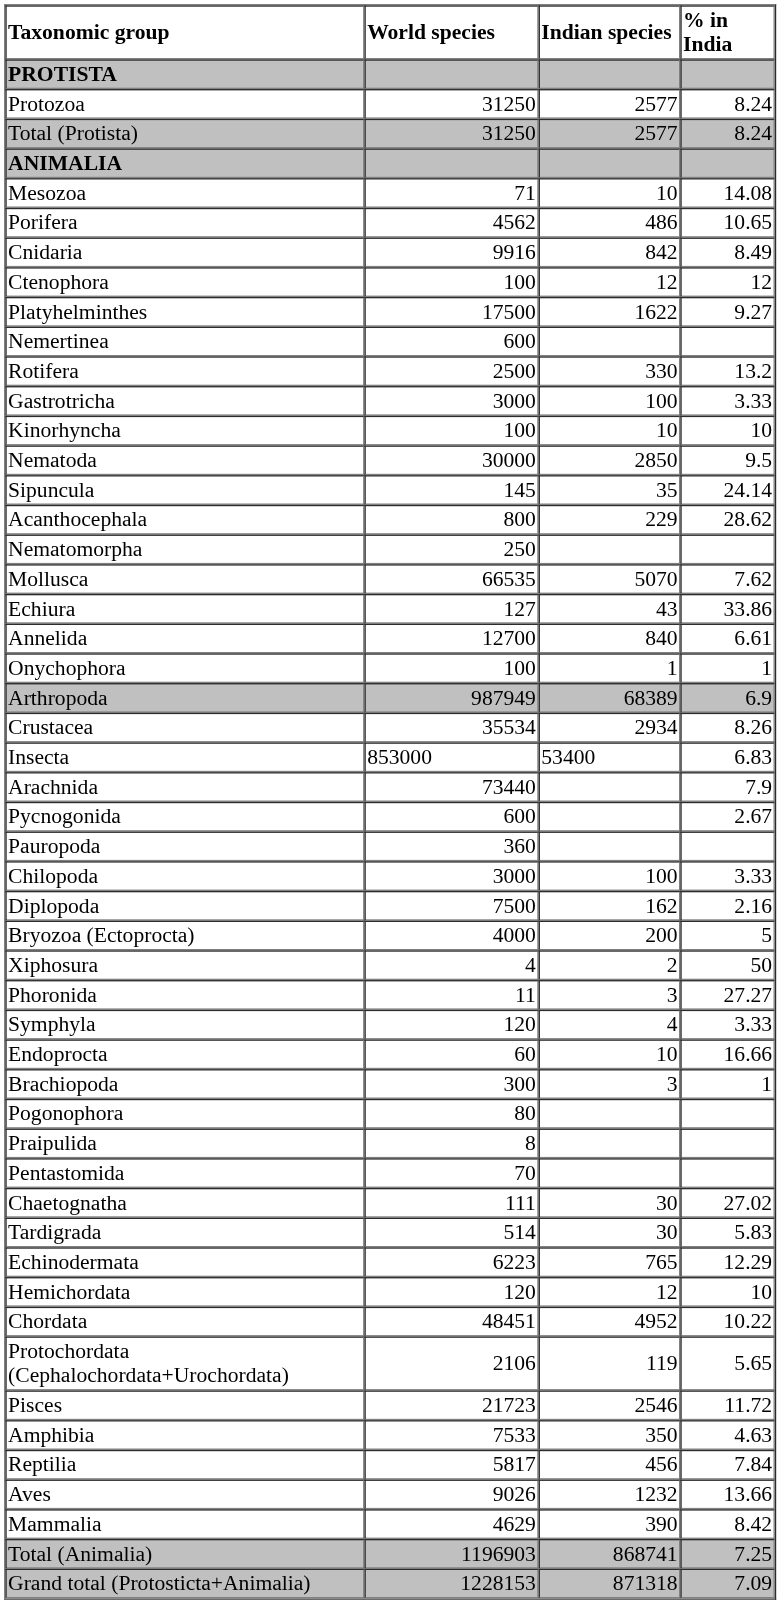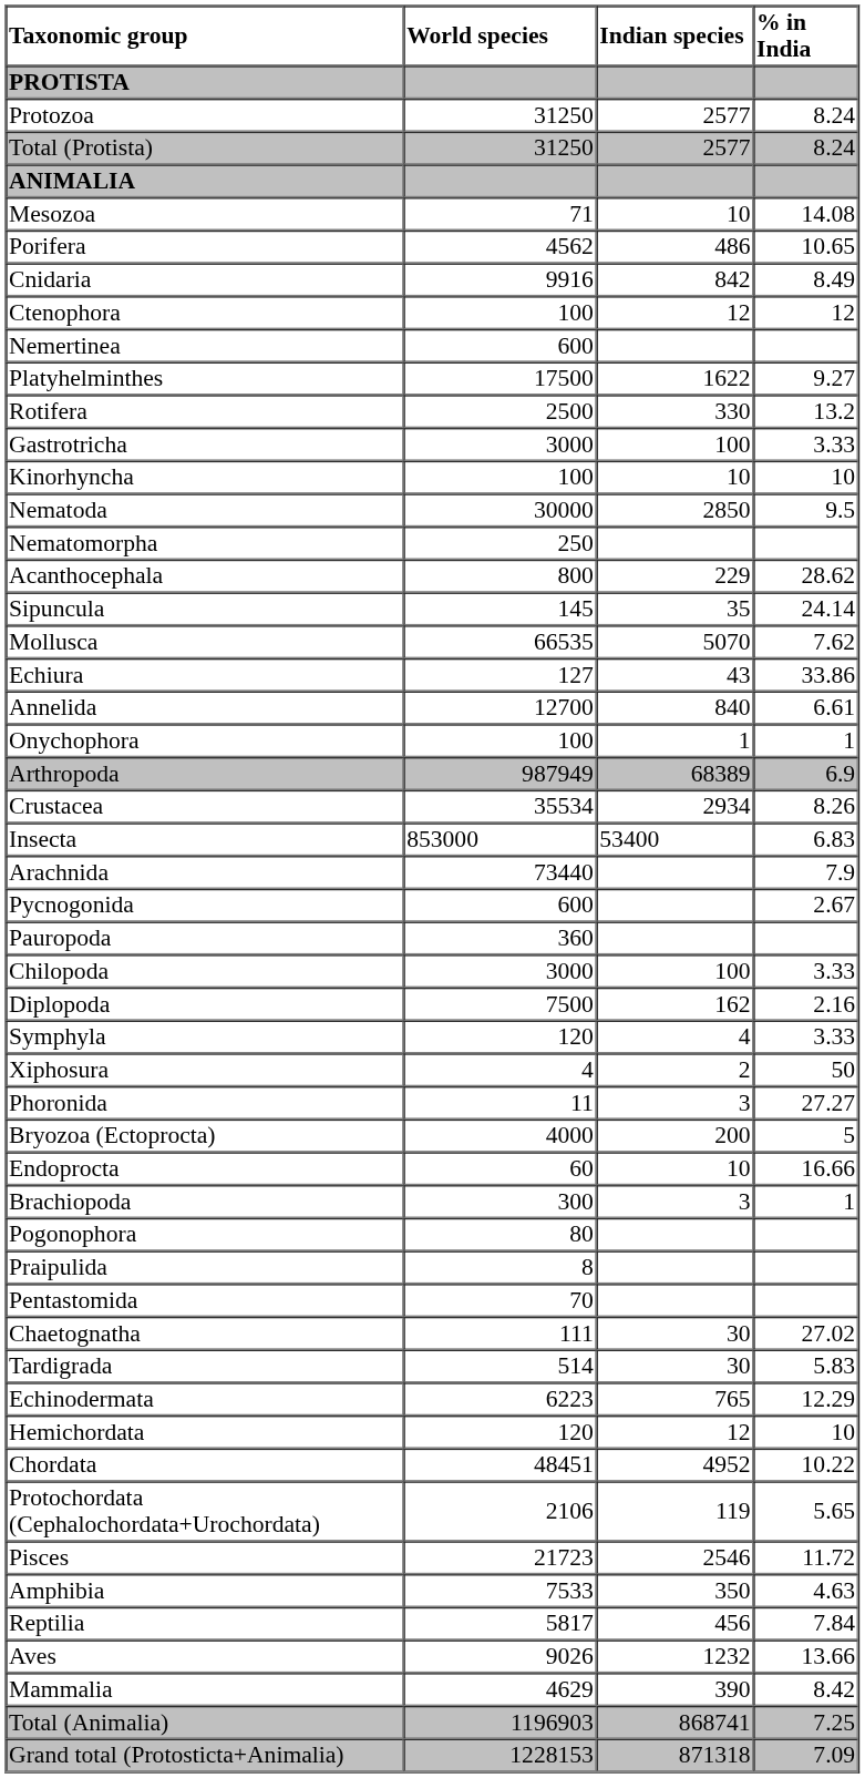 <table cellspacing="0" border="1">
 <tr>
 <td style="height:17px; width:262px; text-align:left;"><strong>Taxonomic group</strong></td>
 <td style="width:125px; text-align:left;"><strong>World species</strong></td>
 <td style="width:101px; text-align:left;"><strong>Indian species</strong></td>
 <td style="width:66px; text-align:left;"><strong>% in India</strong></td>
 </tr>
 <tr>
 <td style="text-align:left; height:17px; background:silver;"><strong>PROTISTA</strong></td>
 <td style="text-align:left; background:silver;"><br></td>
 <td style="text-align:left; background:silver;"><br></td>
 <td style="text-align:left; background:silver;"><br></td>
 </tr>
 <tr>
 <td style="height:17px; text-align:left;">Protozoa</td>
 <td style="text-align:right;">31250</td>
 <td style="text-align:right;">2577</td>
 <td style="text-align:right;">8.24</td>
 </tr>
 <tr>
 <td style="text-align:left; height:17px; background:silver;">Total (Protista)</td>
 <td style="text-align:right; background:silver;">31250</td>
 <td style="text-align:right; background:silver;">2577</td>
 <td style="text-align:right; background:silver;">8.24</td>
 </tr>
 <tr>
 <td style="text-align:left; height:17px; background:silver;"><strong>ANIMALIA</strong></td>
 <td style="text-align:left; background:silver;"><br></td>
 <td style="text-align:left; background:silver;"><br></td>
 <td style="text-align:left; background:silver;"><br></td>
 </tr>
 <tr>
 <td style="height:17px; text-align:left;">Mesozoa</td>
 <td style="text-align:right;">71</td>
 <td style="text-align:right;">10</td>
 <td style="text-align:right;">14.08</td>
 </tr>
 <tr>
 <td style="height:17px; text-align:left;">Porifera</td>
 <td style="text-align:right;">4562</td>
 <td style="text-align:right;">486</td>
 <td style="text-align:right;">10.65</td>
 </tr>
 <tr>
 <td style="height:17px; text-align:left;">Cnidaria</td>
 <td style="text-align:right;">9916</td>
 <td style="text-align:right;">842</td>
 <td style="text-align:right;">8.49</td>
 </tr>
 <tr>
 <td style="height:17px; text-align:left;">Ctenophora</td>
 <td style="text-align:right;">100</td>
 <td style="text-align:right;">12</td>
 <td style="text-align:right;">12</td>
 </tr>
 <tr>
+<td style="height:17px; text-align:left;">Nemertinea</td>
+<td style="text-align:right;">600</td>
+<td align=left></td>
+<td align=left></td>
+</tr>
+<tr>
 <td style="height:17px; text-align:left;">Platyhelminthes</td>
 <td style="text-align:right;">17500</td>
 <td style="text-align:right;">1622</td>
 <td style="text-align:right;">9.27</td>
-</tr>
-<tr>
-<td style="height:17px; text-align:left;">Nemertinea</td>
-<td style="text-align:right;">600</td>
-<td align=left></td>
-<td align=left></td>
 </tr>
 <tr>
 <td style="height:17px; text-align:left;">Rotifera</td>
 <td style="text-align:right;">2500</td>
 <td style="text-align:right;">330</td>
 <td style="text-align:right;">13.2</td>
 </tr>
 <tr>
 <td style="height:17px; text-align:left;">Gastrotricha</td>
 <td style="text-align:right;">3000</td>
 <td style="text-align:right;">100</td>
 <td style="text-align:right;">3.33</td>
 </tr>
 <tr>
 <td style="height:17px; text-align:left;">Kinorhyncha</td>
 <td style="text-align:right;">100</td>
 <td style="text-align:right;">10</td>
 <td style="text-align:right;">10</td>
 </tr>
 <tr>
 <td style="height:17px; text-align:left;">Nematoda</td>
 <td style="text-align:right;">30000</td>
 <td style="text-align:right;">2850</td>
 <td style="text-align:right;">9.5</td>
 </tr>
 <tr>
-<td style="height:17px; text-align:left;">Sipuncula</td>
-<td style="text-align:right;">145</td>
-<td style="text-align:right;">35</td>
-<td style="text-align:right;">24.14</td>
+<td style="height:17px; text-align:left;">Nematomorpha</td>
+<td style="text-align:right;">250</td>
+<td align=left></td>
+<td align=left></td>
 </tr>
 <tr>
 <td style="height:17px; text-align:left;">Acanthocephala</td>
 <td style="text-align:right;">800</td>
 <td style="text-align:right;">229</td>
 <td style="text-align:right;">28.62</td>
 </tr>
 <tr>
-<td style="height:17px; text-align:left;">Nematomorpha</td>
-<td style="text-align:right;">250</td>
-<td align=left></td>
-<td align=left></td>
+<td style="height:17px; text-align:left;">Sipuncula</td>
+<td style="text-align:right;">145</td>
+<td style="text-align:right;">35</td>
+<td style="text-align:right;">24.14</td>
 </tr>
 <tr>
 <td style="height:17px; text-align:left;">Mollusca</td>
 <td style="text-align:right;">66535</td>
 <td style="text-align:right;">5070</td>
 <td style="text-align:right;">7.62</td>
 </tr>
 <tr>
 <td style="height:17px; text-align:left;">Echiura</td>
 <td style="text-align:right;">127</td>
 <td style="text-align:right;">43</td>
 <td style="text-align:right;">33.86</td>
 </tr>
 <tr>
 <td style="height:17px; text-align:left;">Annelida</td>
 <td style="text-align:right;">12700</td>
 <td style="text-align:right;">840</td>
 <td style="text-align:right;">6.61</td>
 </tr>
 <tr>
 <td style="height:17px; text-align:left;">Onychophora</td>
 <td style="text-align:right;">100</td>
 <td style="text-align:right;">1</td>
 <td style="text-align:right;">1</td>
 </tr>
 <tr>
 <td style="background:silver; height:17px; text-align:left;">Arthropoda</td>
 <td style="text-align:right; background:silver;">987949</td>
 <td style="text-align:right; background:silver;">68389</td>
 <td style="text-align:right; background:silver;">6.9</td>
 </tr>
 <tr>
 <td style="height:17px; text-align:left;">Crustacea</td>
 <td style="text-align:right;">35534</td>
 <td style="text-align:right;">2934</td>
 <td style="text-align:right;">8.26</td>
 </tr>
 <tr>
 <td style="height:17px; text-align:left;">Insecta</td>
 <td align=left>853000</td>
 <td align=left>53400</td>
 <td style="text-align:right;">6.83</td>
 </tr>
 <tr>
 <td style="height:17px; text-align:left;">Arachnida</td>
 <td style="text-align:right;">73440</td>
 <td align=left><br></td>
 <td style="text-align:right;">7.9</td>
 </tr>
 <tr>
 <td style="height:17px; text-align:left;">Pycnogonida</td>
 <td style="text-align:right;">600</td>
 <td align=left><br></td>
 <td style="text-align:right;">2.67</td>
 </tr>
 <tr>
 <td style="height:17px; text-align:left;">Pauropoda</td>
 <td style="text-align:right;">360</td>
 <td align=left></td>
 <td align=left><br></td>
 </tr>
 <tr>
 <td style="height:17px; text-align:left;">Chilopoda</td>
 <td style="text-align:right;">3000</td>
 <td style="text-align:right;">100</td>
 <td style="text-align:right;">3.33</td>
 </tr>
 <tr>
 <td style="height:17px; text-align:left;">Diplopoda</td>
 <td style="text-align:right;">7500</td>
 <td style="text-align:right;">162</td>
 <td style="text-align:right;">2.16</td>
 </tr>
 <tr>
-<td style="height:17px; text-align:left;">Bryozoa (Ectoprocta)</td>
-<td style="text-align:right;">4000</td>
-<td style="text-align:right;">200</td>
-<td style="text-align:right;">5</td>
+<td style="height:17px; text-align:left;">Symphyla</td>
+<td style="text-align:right;">120</td>
+<td style="text-align:right;">4</td>
+<td style="text-align:right;">3.33</td>
 </tr>
 <tr>
 <td style="height:17px; text-align:left;">Xiphosura</td>
 <td style="text-align:right;">4</td>
 <td style="text-align:right;">2</td>
 <td style="text-align:right;">50</td>
 </tr>
 <tr>
 <td style="height:17px; text-align:left;">Phoronida</td>
 <td style="text-align:right;">11</td>
 <td style="text-align:right;">3</td>
 <td style="text-align:right;">27.27</td>
 </tr>
 <tr>
-<td style="height:17px; text-align:left;">Symphyla</td>
-<td style="text-align:right;">120</td>
-<td style="text-align:right;">4</td>
-<td style="text-align:right;">3.33</td>
+<td style="height:17px; text-align:left;">Bryozoa (Ectoprocta)</td>
+<td style="text-align:right;">4000</td>
+<td style="text-align:right;">200</td>
+<td style="text-align:right;">5</td>
 </tr>
 <tr>
 <td style="height:17px; text-align:left;">Endoprocta</td>
 <td style="text-align:right;">60</td>
 <td style="text-align:right;">10</td>
 <td style="text-align:right;">16.66</td>
 </tr>
 <tr>
 <td style="height:17px; text-align:left;">Brachiopoda</td>
 <td style="text-align:right;">300</td>
 <td style="text-align:right;">3</td>
 <td style="text-align:right;">1</td>
 </tr>
 <tr>
 <td style="height:17px; text-align:left;">Pogonophora</td>
 <td style="text-align:right;">80</td>
 <td align=left></td>
 <td align=left></td>
 </tr>
 <tr>
 <td style="height:17px; text-align:left;">Praipulida</td>
 <td style="text-align:right;">8</td>
 <td align=left></td>
 <td align=left><br></td>
 </tr>
 <tr>
 <td style="height:17px; text-align:left;">Pentastomida</td>
 <td style="text-align:right;">70</td>
 <td align=left></td>
 <td align=left></td>
 </tr>
 <tr>
 <td style="height:17px; text-align:left;">Chaetognatha</td>
 <td style="text-align:right;">111</td>
 <td style="text-align:right;">30</td>
 <td style="text-align:right;">27.02</td>
 </tr>
 <tr>
 <td style="height:17px; text-align:left;">Tardigrada</td>
 <td style="text-align:right;">514</td>
 <td style="text-align:right;">30</td>
 <td style="text-align:right;">5.83</td>
 </tr>
 <tr>
 <td style="height:17px; text-align:left;">Echinodermata</td>
 <td style="text-align:right;">6223</td>
 <td style="text-align:right;">765</td>
 <td style="text-align:right;">12.29</td>
 </tr>
 <tr>
 <td style="height:17px; text-align:left;">Hemichordata</td>
 <td style="text-align:right;">120</td>
 <td style="text-align:right;">12</td>
 <td style="text-align:right;">10</td>
 </tr>
 <tr>
 <td style="height:17px; text-align:left;">Chordata</td>
 <td style="text-align:right;">48451</td>
 <td style="text-align:right;">4952</td>
 <td style="text-align:right;">10.22</td>
 </tr>
 <tr>
 <td style="height:17px; text-align:left;">Protochordata (Cephalochordata+Urochordata)</td>
 <td style="text-align:right;">2106</td>
 <td style="text-align:right;">119</td>
 <td style="text-align:right;">5.65</td>
 </tr>
 <tr>
 <td style="height:17px; text-align:left;">Pisces</td>
 <td style="text-align:right;">21723</td>
 <td style="text-align:right;">2546</td>
 <td style="text-align:right;">11.72</td>
 </tr>
 <tr>
 <td style="height:17px; text-align:left;">Amphibia</td>
 <td style="text-align:right;">7533</td>
 <td style="text-align:right;">350</td>
 <td style="text-align:right;">4.63</td>
 </tr>
 <tr>
 <td style="height:17px; text-align:left;">Reptilia</td>
 <td style="text-align:right;">5817</td>
 <td style="text-align:right;">456</td>
 <td style="text-align:right;">7.84</td>
 </tr>
 <tr>
 <td style="height:17px; text-align:left;">Aves</td>
 <td style="text-align:right;">9026</td>
 <td style="text-align:right;">1232</td>
 <td style="text-align:right;">13.66</td>
 </tr>
 <tr>
 <td style="height:17px; text-align:left;">Mammalia</td>
 <td style="text-align:right;">4629</td>
 <td style="text-align:right;">390</td>
 <td style="text-align:right;">8.42</td>
 </tr>
 <tr>
 <td style="text-align:left; height:17px; background:silver;">Total (Animalia)</td>
 <td style="text-align:right; background:silver;">1196903</td>
 <td style="text-align:right; background:silver;">868741</td>
 <td style="text-align:right; background:silver;">7.25</td>
 </tr>
 <tr>
 <td style="text-align:left; height:17px; background:silver;">Grand total (Protosticta+Animalia)</td>
 <td style="text-align:right; background:silver;">1228153</td>
 <td style="text-align:right; background:silver;">871318</td>
 <td style="text-align:right; background:silver;">7.09</td>
 </tr>
 </table>
